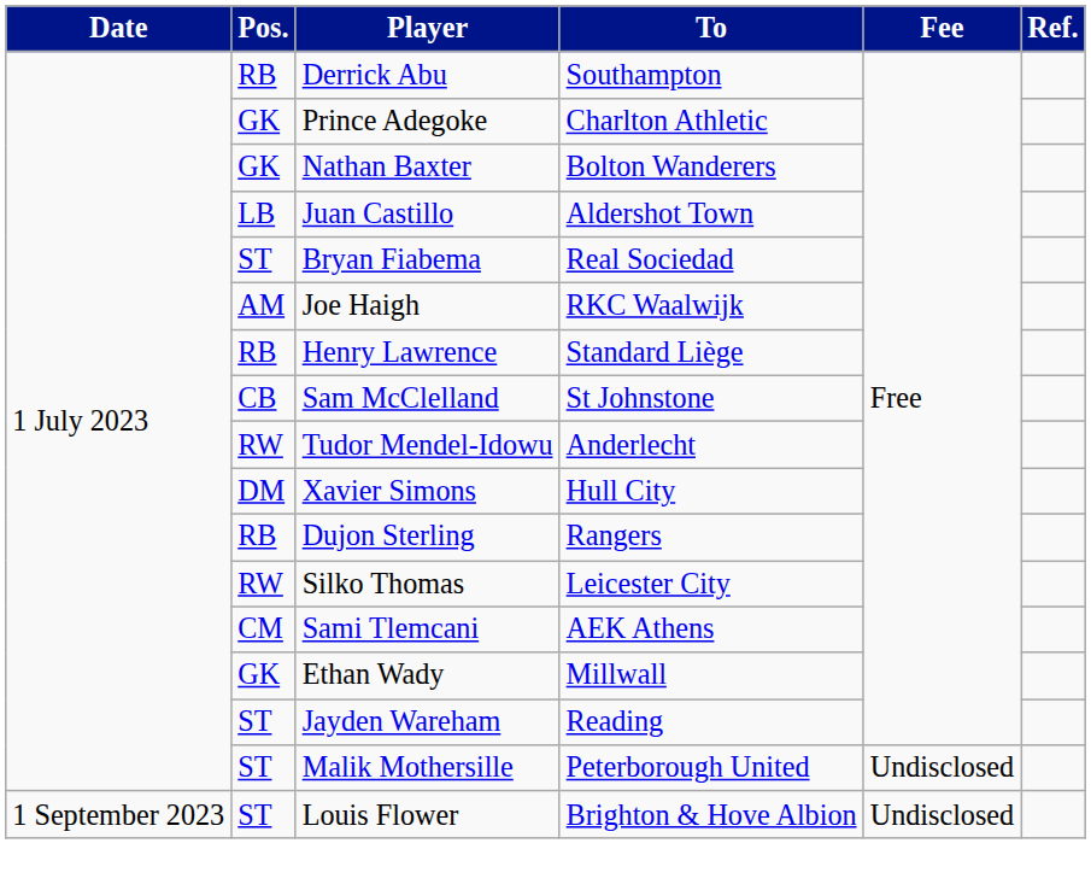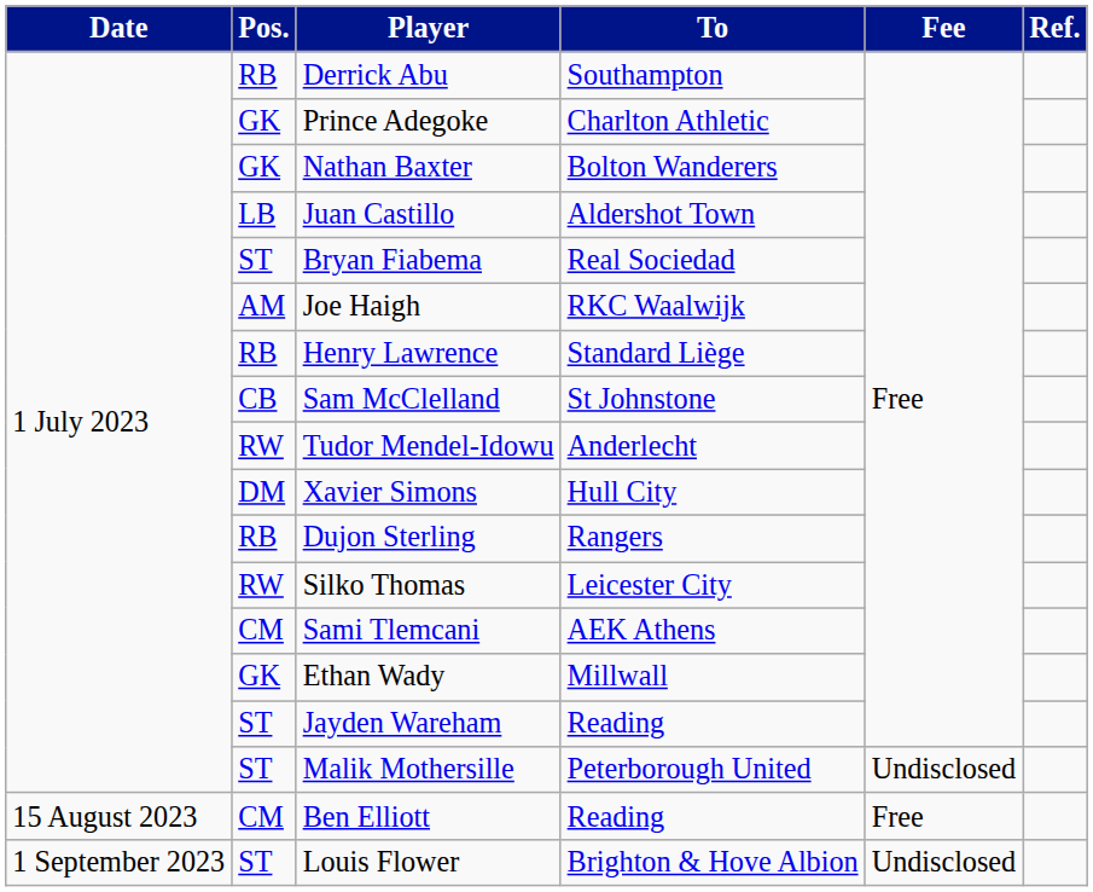 <table class="wikitable plainrowheaders sortable">
 <tr>
 <th style="background:#001489; color:#FFFFFF;">Date</th>
 <th style="background:#001489; color:#FFFFFF;">Pos.</th>
 <th style="background:#001489; color:#FFFFFF;">Player</th>
 <th style="background:#001489; color:#FFFFFF;">To</th>
 <th style="background:#001489; color:#FFFFFF;">Fee</th>
 <th style="background:#001489; color:#FFFFFF;">Ref.</th>
 </tr>
 <tr>
 <td rowspan="16">1 July 2023</td>
 <td><a href='#'>RB</a></td>
 <td> <a href='#'>Derrick Abu</a></td>
 <td> <a href='#'>Southampton</a></td>
 <td rowspan="15">Free</td>
 <td></td>
 </tr>
 <tr>
 <td><a href='#'>GK</a></td>
 <td> Prince Adegoke</td>
 <td> <a href='#'>Charlton Athletic</a></td>
 <td></td>
 </tr>
 <tr>
 <td><a href='#'>GK</a></td>
 <td> <a href='#'>Nathan Baxter</a></td>
 <td> <a href='#'>Bolton Wanderers</a></td>
 <td></td>
 </tr>
 <tr>
 <td><a href='#'>LB</a></td>
 <td> <a href='#'>Juan Castillo</a></td>
 <td> <a href='#'>Aldershot Town</a></td>
 <td></td>
 </tr>
 <tr>
 <td><a href='#'>ST</a></td>
 <td> <a href='#'>Bryan Fiabema</a></td>
 <td> <a href='#'>Real Sociedad</a></td>
 <td></td>
 </tr>
 <tr>
 <td><a href='#'>AM</a></td>
 <td> Joe Haigh</td>
 <td> <a href='#'>RKC Waalwijk</a></td>
 <td></td>
 </tr>
 <tr>
 <td><a href='#'>RB</a></td>
 <td> <a href='#'>Henry Lawrence</a></td>
 <td> <a href='#'>Standard Liège</a></td>
 <td></td>
 </tr>
 <tr>
 <td><a href='#'>CB</a></td>
 <td> <a href='#'>Sam McClelland</a></td>
 <td> <a href='#'>St Johnstone</a></td>
 <td></td>
 </tr>
 <tr>
 <td><a href='#'>RW</a></td>
 <td> <a href='#'>Tudor Mendel-Idowu</a></td>
 <td> <a href='#'>Anderlecht</a></td>
 <td></td>
 </tr>
 <tr>
 <td><a href='#'>DM</a></td>
 <td> <a href='#'>Xavier Simons</a></td>
 <td> <a href='#'>Hull City</a></td>
 <td></td>
 </tr>
 <tr>
 <td><a href='#'>RB</a></td>
 <td> <a href='#'>Dujon Sterling</a></td>
 <td> <a href='#'>Rangers</a></td>
 <td></td>
 </tr>
 <tr>
 <td><a href='#'>RW</a></td>
 <td> Silko Thomas</td>
 <td> <a href='#'>Leicester City</a></td>
 <td></td>
 </tr>
 <tr>
 <td><a href='#'>CM</a></td>
 <td> <a href='#'>Sami Tlemcani</a></td>
 <td> <a href='#'>AEK Athens</a></td>
 <td></td>
 </tr>
 <tr>
 <td><a href='#'>GK</a></td>
 <td> Ethan Wady</td>
 <td> <a href='#'>Millwall</a></td>
 <td></td>
 </tr>
 <tr>
 <td><a href='#'>ST</a></td>
 <td> <a href='#'>Jayden Wareham</a></td>
 <td> <a href='#'>Reading</a></td>
 <td></td>
 </tr>
 <tr>
 <td><a href='#'>ST</a></td>
 <td> <a href='#'>Malik Mothersille</a></td>
 <td> <a href='#'>Peterborough United</a></td>
 <td>Undisclosed</td>
 <td></td>
 </tr>
 <tr>
+<td>15 August 2023</td>
+<td><a href='#'>CM</a></td>
+<td> <a href='#'>Ben Elliott</a></td>
+<td> <a href='#'>Reading</a></td>
+<td>Free</td>
+<td></td>
+</tr>
+<tr>
 <td>1 September 2023</td>
 <td><a href='#'>ST</a></td>
 <td> Louis Flower</td>
 <td> <a href='#'>Brighton & Hove Albion</a></td>
 <td>Undisclosed</td>
 <td></td>
 </tr>
 </table>
